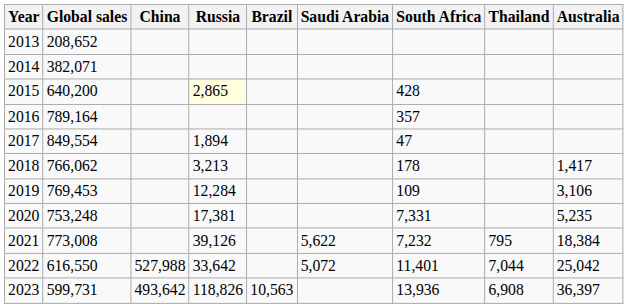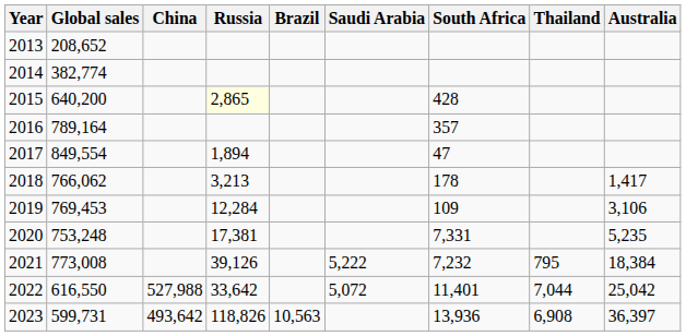 <table class="wikitable">
 <tr>
 <th>Year</th>
 <th>Global sales</th>
 <th>China</th>
 <th>Russia</th>
 <th>Brazil</th>
 <th>Saudi Arabia</th>
 <th>South Africa</th>
 <th>Thailand</th>
 <th>Australia</th>
 </tr>
 <tr>
 <td>2013</td>
 <td>208,652</td>
 <td></td>
 <td></td>
 <td></td>
 <td></td>
 <td></td>
 <td></td>
 <td></td>
 </tr>
 <tr>
 <td>2014</td>
-<td>382,071</td>
+<td>382,774</td>
 <td></td>
 <td></td>
 <td></td>
 <td></td>
 <td></td>
 <td></td>
 <td></td>
 </tr>
 <tr>
 <td>2015</td>
 <td>640,200</td>
 <td></td>
 <td style="background: lightyellow;">2,865</td>
 <td></td>
 <td></td>
 <td>428</td>
 <td></td>
 <td></td>
 </tr>
 <tr>
 <td>2016</td>
 <td>789,164</td>
 <td></td>
 <td></td>
 <td></td>
 <td></td>
 <td>357</td>
 <td></td>
 <td></td>
 </tr>
 <tr>
 <td>2017</td>
 <td>849,554</td>
 <td></td>
 <td>1,894</td>
 <td></td>
 <td></td>
 <td>47</td>
 <td></td>
 <td></td>
 </tr>
 <tr>
 <td>2018</td>
 <td>766,062</td>
 <td></td>
 <td>3,213</td>
 <td></td>
 <td></td>
 <td>178</td>
 <td></td>
 <td>1,417</td>
 </tr>
 <tr>
 <td>2019</td>
 <td>769,453</td>
 <td></td>
 <td>12,284</td>
 <td></td>
 <td></td>
 <td>109</td>
 <td></td>
 <td>3,106</td>
 </tr>
 <tr>
 <td>2020</td>
 <td>753,248</td>
 <td></td>
 <td>17,381</td>
 <td></td>
 <td></td>
 <td>7,331</td>
 <td></td>
 <td>5,235</td>
 </tr>
 <tr>
 <td>2021</td>
 <td>773,008</td>
 <td></td>
 <td>39,126</td>
 <td></td>
-<td>5,622</td>
+<td>5,222</td>
 <td>7,232</td>
 <td>795</td>
 <td>18,384</td>
 </tr>
 <tr>
 <td>2022</td>
 <td>616,550</td>
 <td>527,988</td>
 <td>33,642</td>
 <td></td>
 <td>5,072</td>
 <td>11,401</td>
 <td>7,044</td>
 <td>25,042</td>
 </tr>
 <tr>
 <td>2023</td>
 <td>599,731</td>
 <td>493,642</td>
 <td>118,826</td>
 <td>10,563</td>
 <td></td>
 <td>13,936</td>
 <td>6,908</td>
 <td>36,397</td>
 </tr>
 </table>
